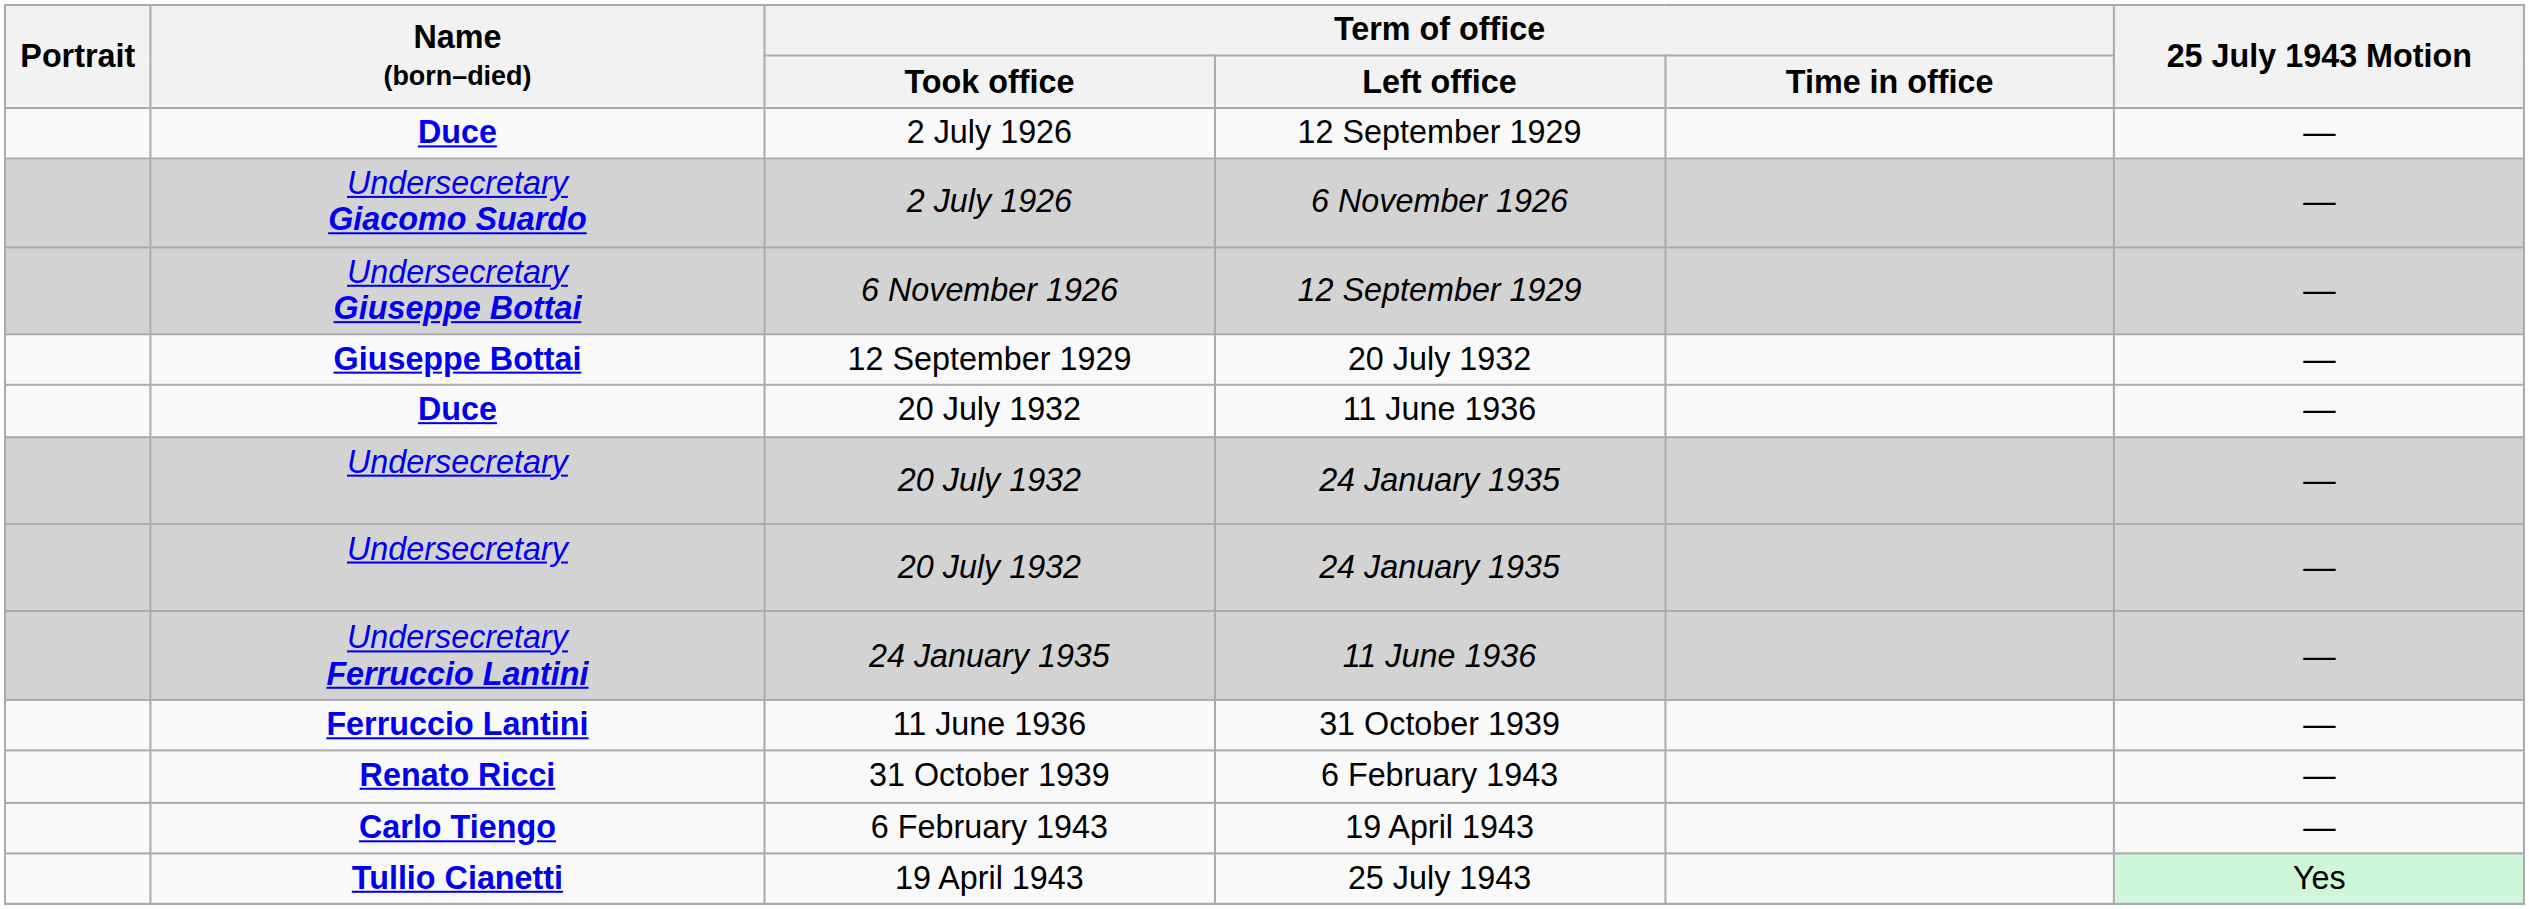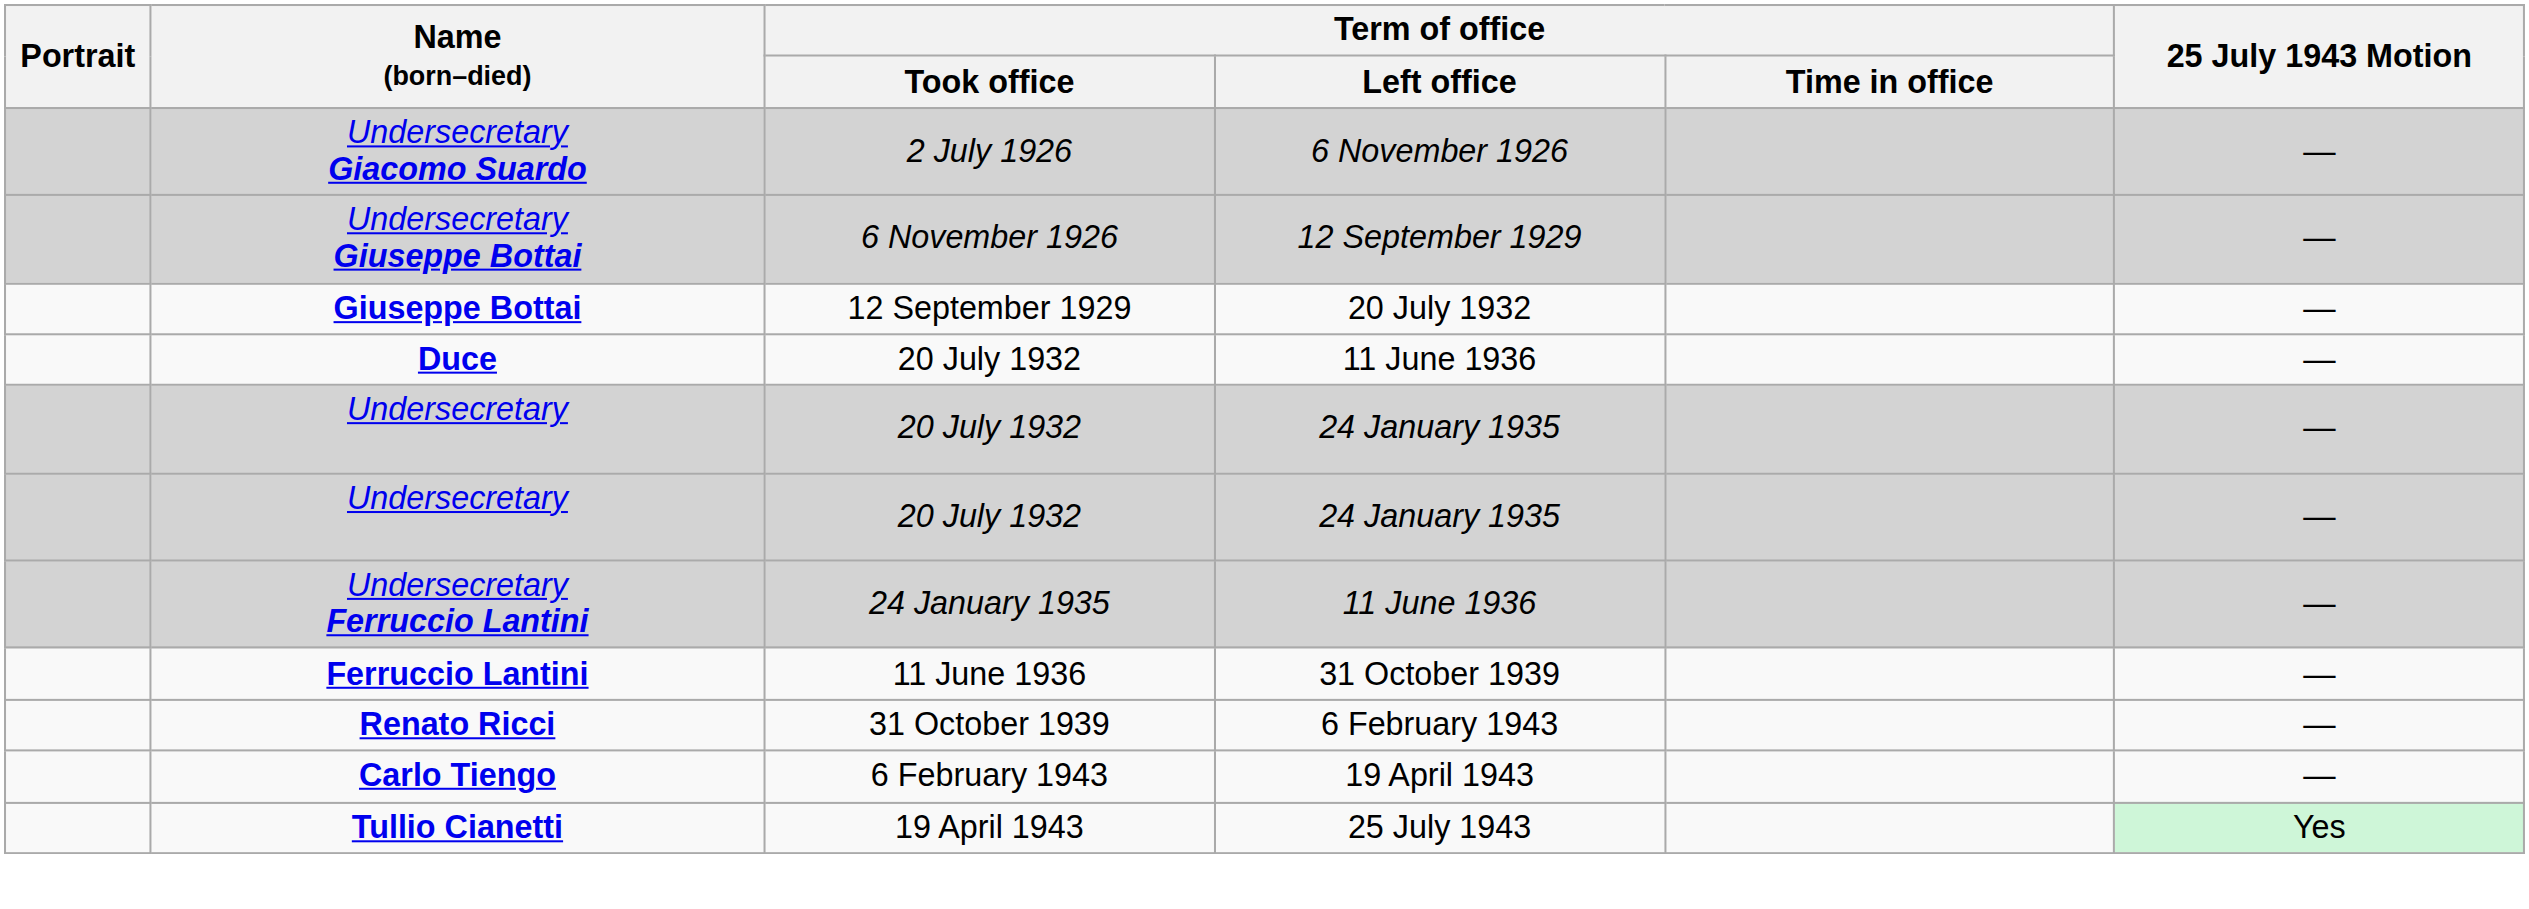 <table class="wikitable" style="text-align:center;" style="width=90%">
 <tr>
 <th width=1% rowspan=2>Portrait</th>
 <th width=15% rowspan=2>Name<br><small>(born–died)</small></th>
 <th width=30% colspan=3>Term of office</th>
 <th width=10% rowspan=2>25 July 1943 Motion</th>
 </tr>
 <tr style="text-align:center;">
 <th width=11%>Took office</th>
 <th width=11%>Left office</th>
 <th width=11%>Time in office</th>
-</tr>
-<tr>
-<td></td>
-<td><strong><a href='#'>Duce</a></strong></td>
-<td>2 July 1926</td>
-<td>12 September 1929</td>
-<td></td>
-<td align=center>—</td>
 </tr>
 <tr bgcolor=lightgray>
 <td></td>
 <td><em><a href='#'>Undersecretary</a></em><br><strong><em><a href='#'>Giacomo Suardo</a></em></strong><br><em></em></td>
 <td><em>2 July 1926</em></td>
 <td><em>6 November 1926</em></td>
 <td><em></em></td>
 <td align=center>—</td>
 </tr>
 <tr bgcolor=lightgray>
 <td></td>
 <td><em><a href='#'>Undersecretary</a></em><br><strong><em><a href='#'>Giuseppe Bottai</a></em></strong><br><em></em></td>
 <td><em>6 November 1926</em></td>
 <td><em>12 September 1929</em></td>
 <td><em></em></td>
 <td align=center>—</td>
 </tr>
 <tr>
 <td></td>
 <td><strong><a href='#'>Giuseppe Bottai</a></strong><br></td>
 <td>12 September 1929</td>
 <td>20 July 1932</td>
 <td></td>
 <td align=center>—</td>
 </tr>
 <tr>
 <td></td>
 <td><strong><a href='#'>Duce</a></strong></td>
 <td>20 July 1932</td>
 <td>11 June 1936</td>
 <td></td>
 <td align=center>—</td>
 </tr>
 <tr bgcolor=lightgray>
 <td></td>
 <td><em><a href='#'>Undersecretary</a></em><br><strong><em></em></strong><br><em></em></td>
 <td><em>20 July 1932</em></td>
 <td><em>24 January 1935</em></td>
 <td><em></em></td>
 <td align=center>—</td>
 </tr>
 <tr bgcolor=lightgray>
 <td></td>
 <td><em><a href='#'>Undersecretary</a></em><br><strong><em></em></strong><br><em></em></td>
 <td><em>20 July 1932</em></td>
 <td><em>24 January 1935</em></td>
 <td><em></em></td>
 <td align=center>—</td>
 </tr>
 <tr bgcolor=lightgray>
 <td></td>
 <td><em><a href='#'>Undersecretary</a></em><br><strong><em><a href='#'>Ferruccio Lantini</a></em></strong><br><em></em></td>
 <td><em>24 January 1935</em></td>
 <td><em>11 June 1936</em></td>
 <td><em></em></td>
 <td align=center>—</td>
 </tr>
 <tr>
 <td></td>
 <td><strong><a href='#'>Ferruccio Lantini</a></strong><br></td>
 <td>11 June 1936</td>
 <td>31 October 1939</td>
 <td></td>
 <td align=center>—</td>
 </tr>
 <tr>
 <td></td>
 <td><strong><a href='#'>Renato Ricci</a></strong><br></td>
 <td>31 October 1939</td>
 <td>6 February 1943</td>
 <td></td>
 <td align=center>—</td>
 </tr>
 <tr>
 <td></td>
 <td><strong><a href='#'>Carlo Tiengo</a></strong><br></td>
 <td>6 February 1943</td>
 <td>19 April 1943</td>
 <td></td>
 <td align=center>—</td>
 </tr>
 <tr>
 <td></td>
 <td><strong><a href='#'>Tullio Cianetti</a></strong><br></td>
 <td>19 April 1943</td>
 <td>25 July 1943</td>
 <td></td>
 <td align=center style="background:#CEF6D8">Yes</td>
 </tr>
 <tr>
 </tr>
 </table>
